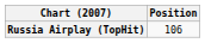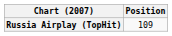 <table class="wikitable plainrowheaders" style="text-align:center">
 <tr>
 <th scope="col">Chart (2007)</th>
 <th scope="col">Position</th>
 </tr>
 <tr>
 <th scope="row">Russia Airplay (TopHit)</th>
-<td>106</td>
+<td>109</td>
 </tr>
 </table>
